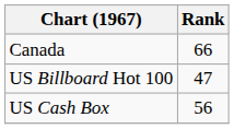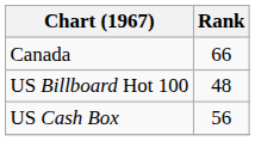 <table class="wikitable sortable">
 <tr>
 <th>Chart (1967)</th>
 <th style="text-align:center;">Rank</th>
 </tr>
 <tr>
 <td>Canada </td>
 <td style="text-align:center;">66</td>
 </tr>
 <tr>
 <td>US <em>Billboard</em> Hot 100</td>
-<td style="text-align:center;">47</td>
+<td style="text-align:center;">48</td>
 </tr>
 <tr>
 <td>US <em>Cash Box</em> </td>
 <td style="text-align:center;">56</td>
 </tr>
 <tr>
 </tr>
 </table>
